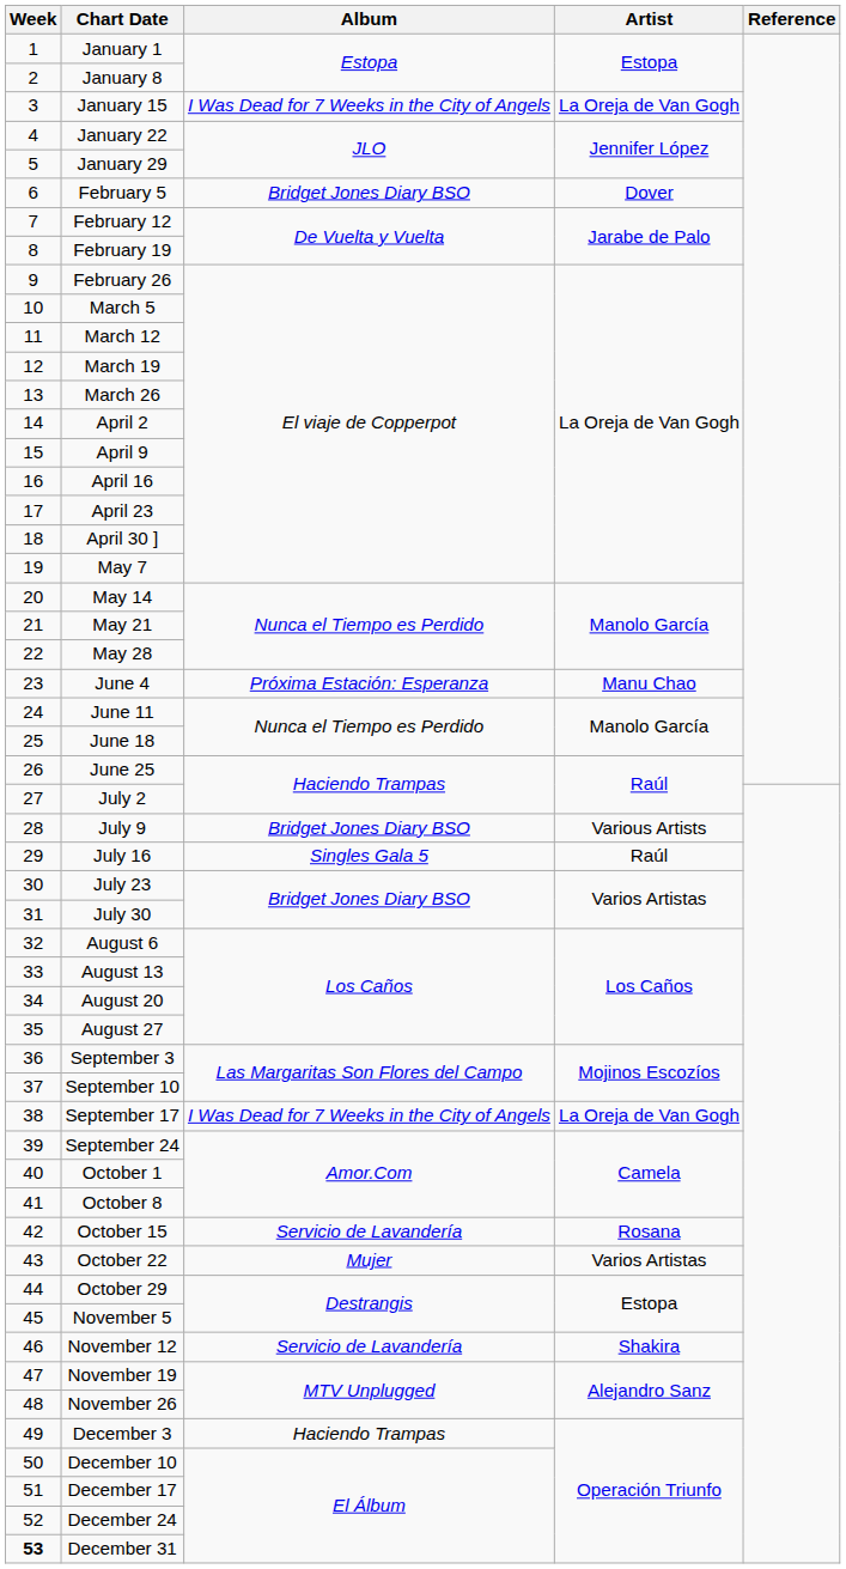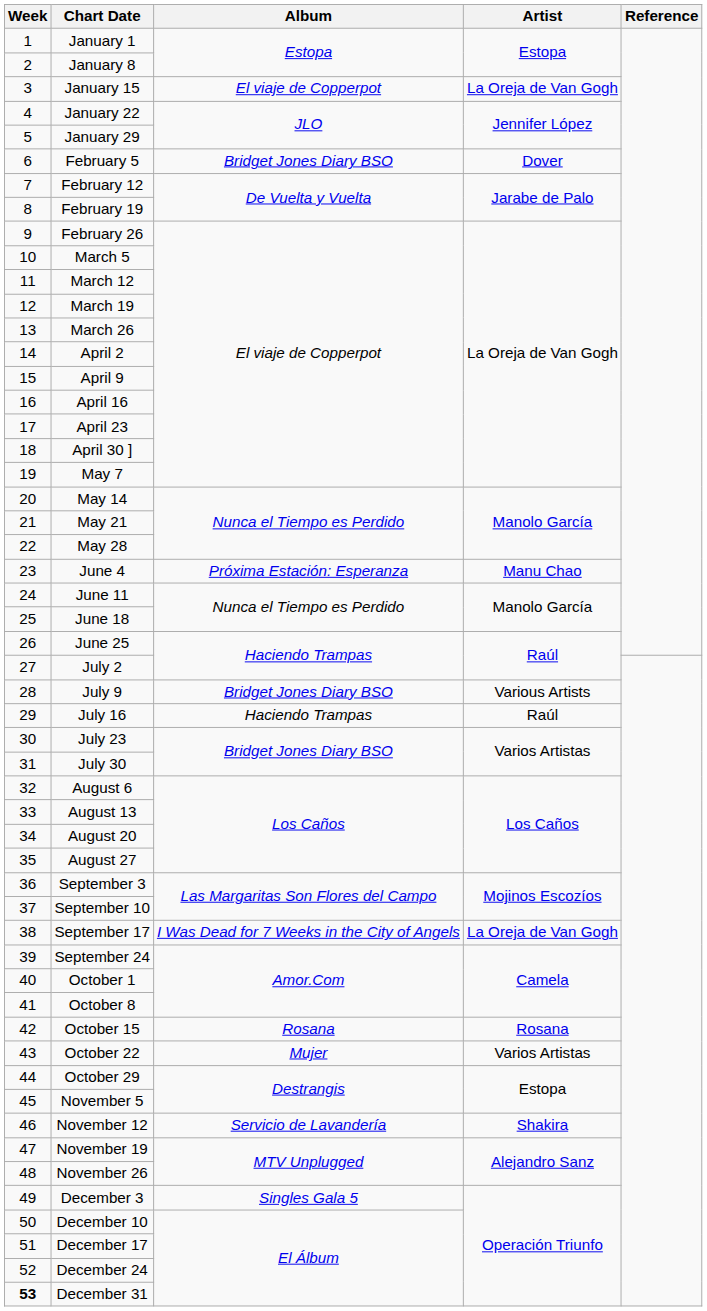 <table class="wikitable" style="text-align: center">
 <tr>
 <th width="">Week</th>
 <th width="">Chart Date</th>
 <th width="">Album</th>
 <th width="">Artist</th>
 <th width="" class="unsortable">Reference</th>
 </tr>
 <tr>
 <td>1</td>
 <td>January 1</td>
 <td rowspan="2"><em><a href='#'>Estopa</a></em></td>
 <td rowspan="2"><a href='#'>Estopa</a></td>
 <td rowspan="26"></td>
 </tr>
 <tr>
 <td>2</td>
 <td>January 8</td>
 </tr>
 <tr>
 <td>3</td>
 <td>January 15</td>
-<td><em><a href='#'>I Was Dead for 7 Weeks in the City of Angels</a></em></td>
+<td><em><a href='#'>El viaje de Copperpot</a></em></td>
 <td><a href='#'>La Oreja de Van Gogh</a></td>
 </tr>
 <tr>
 <td>4</td>
 <td>January 22</td>
 <td rowspan="2"><em><a href='#'>JLO</a></em></td>
 <td rowspan="2"><a href='#'>Jennifer López</a></td>
 </tr>
 <tr>
 <td>5</td>
 <td>January 29</td>
 </tr>
 <tr>
 <td>6</td>
 <td>February 5</td>
 <td><em><a href='#'>Bridget Jones Diary BSO</a></em></td>
 <td><a href='#'>Dover</a></td>
 </tr>
 <tr>
 <td>7</td>
 <td>February 12</td>
 <td rowspan="2"><em><a href='#'>De Vuelta y Vuelta</a></em></td>
 <td rowspan="2"><a href='#'>Jarabe de Palo</a></td>
 </tr>
 <tr>
 <td>8</td>
 <td>February 19</td>
 </tr>
 <tr>
 <td>9</td>
 <td>February 26</td>
 <td rowspan="11"><em>El viaje de Copperpot</em></td>
 <td rowspan="11">La Oreja de Van Gogh</td>
 </tr>
 <tr>
 <td>10</td>
 <td>March 5</td>
 </tr>
 <tr>
 <td>11</td>
 <td>March 12</td>
 </tr>
 <tr>
 <td>12</td>
 <td>March 19</td>
 </tr>
 <tr>
 <td>13</td>
 <td>March 26</td>
 </tr>
 <tr>
 <td>14</td>
 <td>April 2</td>
 </tr>
 <tr>
 <td>15</td>
 <td>April 9</td>
 </tr>
 <tr>
 <td>16</td>
 <td>April 16</td>
 </tr>
 <tr>
 <td>17</td>
 <td>April 23</td>
 </tr>
 <tr>
 <td>18</td>
 <td>April 30 ]</td>
 </tr>
 <tr>
 <td>19</td>
 <td>May 7</td>
 </tr>
 <tr>
 <td>20</td>
 <td>May 14</td>
 <td rowspan="3"><em><a href='#'>Nunca el Tiempo es Perdido</a></em></td>
 <td rowspan="3"><a href='#'>Manolo García</a></td>
 </tr>
 <tr>
 <td>21</td>
 <td>May 21</td>
 </tr>
 <tr>
 <td>22</td>
 <td>May 28</td>
 </tr>
 <tr>
 <td>23</td>
 <td>June 4</td>
 <td><em><a href='#'>Próxima Estación: Esperanza</a></em></td>
 <td><a href='#'>Manu Chao</a></td>
 </tr>
 <tr>
 <td>24</td>
 <td>June 11</td>
 <td rowspan="2"><em>Nunca el Tiempo es Perdido</em></td>
 <td rowspan="2">Manolo García</td>
 </tr>
 <tr>
 <td>25</td>
 <td>June 18</td>
 </tr>
 <tr>
 <td>26</td>
 <td>June 25</td>
 <td rowspan="2"><em><a href='#'>Haciendo Trampas</a></em></td>
 <td rowspan="2"><a href='#'>Raúl</a></td>
 </tr>
 <tr>
 <td>27</td>
 <td>July 2</td>
 <td rowspan="27"></td>
 </tr>
 <tr>
 <td>28</td>
 <td>July 9</td>
 <td><em><a href='#'>Bridget Jones Diary BSO</a></em></td>
 <td>Various Artists</td>
 </tr>
 <tr>
 <td>29</td>
 <td>July 16</td>
-<td><em><a href='#'>Singles Gala 5</a></em></td>
+<td><em>Haciendo Trampas</em></td>
 <td>Raúl</td>
 </tr>
 <tr>
 <td>30</td>
 <td>July 23</td>
 <td rowspan="2"><em><a href='#'>Bridget Jones Diary BSO</a></em></td>
 <td rowspan="2">Varios Artistas</td>
 </tr>
 <tr>
 <td>31</td>
 <td>July 30</td>
 </tr>
 <tr>
 <td>32</td>
 <td>August 6</td>
 <td rowspan="4"><em><a href='#'>Los Caños</a></em></td>
 <td rowspan="4"><a href='#'>Los Caños</a></td>
 </tr>
 <tr>
 <td>33</td>
 <td>August 13</td>
 </tr>
 <tr>
 <td>34</td>
 <td>August 20</td>
 </tr>
 <tr>
 <td>35</td>
 <td>August 27</td>
 </tr>
 <tr>
 <td>36</td>
 <td>September 3</td>
 <td rowspan="2"><em><a href='#'>Las Margaritas Son Flores del Campo</a></em></td>
 <td rowspan="2"><a href='#'>Mojinos Escozíos</a></td>
 </tr>
 <tr>
 <td>37</td>
 <td>September 10</td>
 </tr>
 <tr>
 <td>38</td>
 <td>September 17</td>
 <td><em><a href='#'>I Was Dead for 7 Weeks in the City of Angels</a></em></td>
 <td><a href='#'>La Oreja de Van Gogh</a></td>
 </tr>
 <tr>
 <td>39</td>
 <td>September 24</td>
 <td rowspan="3"><em><a href='#'>Amor.Com</a></em></td>
 <td rowspan="3"><a href='#'>Camela</a></td>
 </tr>
 <tr>
 <td>40</td>
 <td>October 1</td>
 </tr>
 <tr>
 <td>41</td>
 <td>October 8</td>
 </tr>
 <tr>
 <td>42</td>
 <td>October 15</td>
-<td><em><a href='#'>Servicio de Lavandería</a></em></td>
+<td><em><a href='#'>Rosana</a></em></td>
 <td><a href='#'>Rosana</a></td>
 </tr>
 <tr>
 <td>43</td>
 <td>October 22</td>
 <td><em><a href='#'>Mujer</a></em></td>
 <td>Varios Artistas</td>
 </tr>
 <tr>
 <td>44</td>
 <td>October 29</td>
 <td rowspan="2"><em><a href='#'>Destrangis</a></em></td>
 <td Rowspan="2">Estopa</td>
 </tr>
 <tr>
 <td>45</td>
 <td>November 5</td>
 </tr>
 <tr>
 <td>46</td>
 <td>November 12</td>
 <td><em><a href='#'>Servicio de Lavandería</a></em></td>
 <td><a href='#'>Shakira</a></td>
 </tr>
 <tr>
 <td>47</td>
 <td>November 19</td>
 <td rowspan="2"><em><a href='#'>MTV Unplugged</a></em></td>
 <td rowspan="2"><a href='#'>Alejandro Sanz</a></td>
 </tr>
 <tr>
 <td>48</td>
 <td>November 26</td>
 </tr>
 <tr>
 <td>49</td>
 <td>December 3</td>
-<td><em>Haciendo Trampas</em></td>
+<td><em><a href='#'>Singles Gala 5</a></em></td>
 <td rowspan="5"><a href='#'>Operación Triunfo</a></td>
 </tr>
 <tr>
 <td>50</td>
 <td>December 10</td>
 <td rowspan="4"><em><a href='#'>El Álbum</a></em></td>
 </tr>
 <tr>
 <td>51</td>
 <td>December 17</td>
 </tr>
 <tr>
 <td>52</td>
 <td>December 24</td>
 </tr>
 <tr>
 <td><strong>53</strong></td>
 <td>December 31</td>
 </tr>
 </table>
